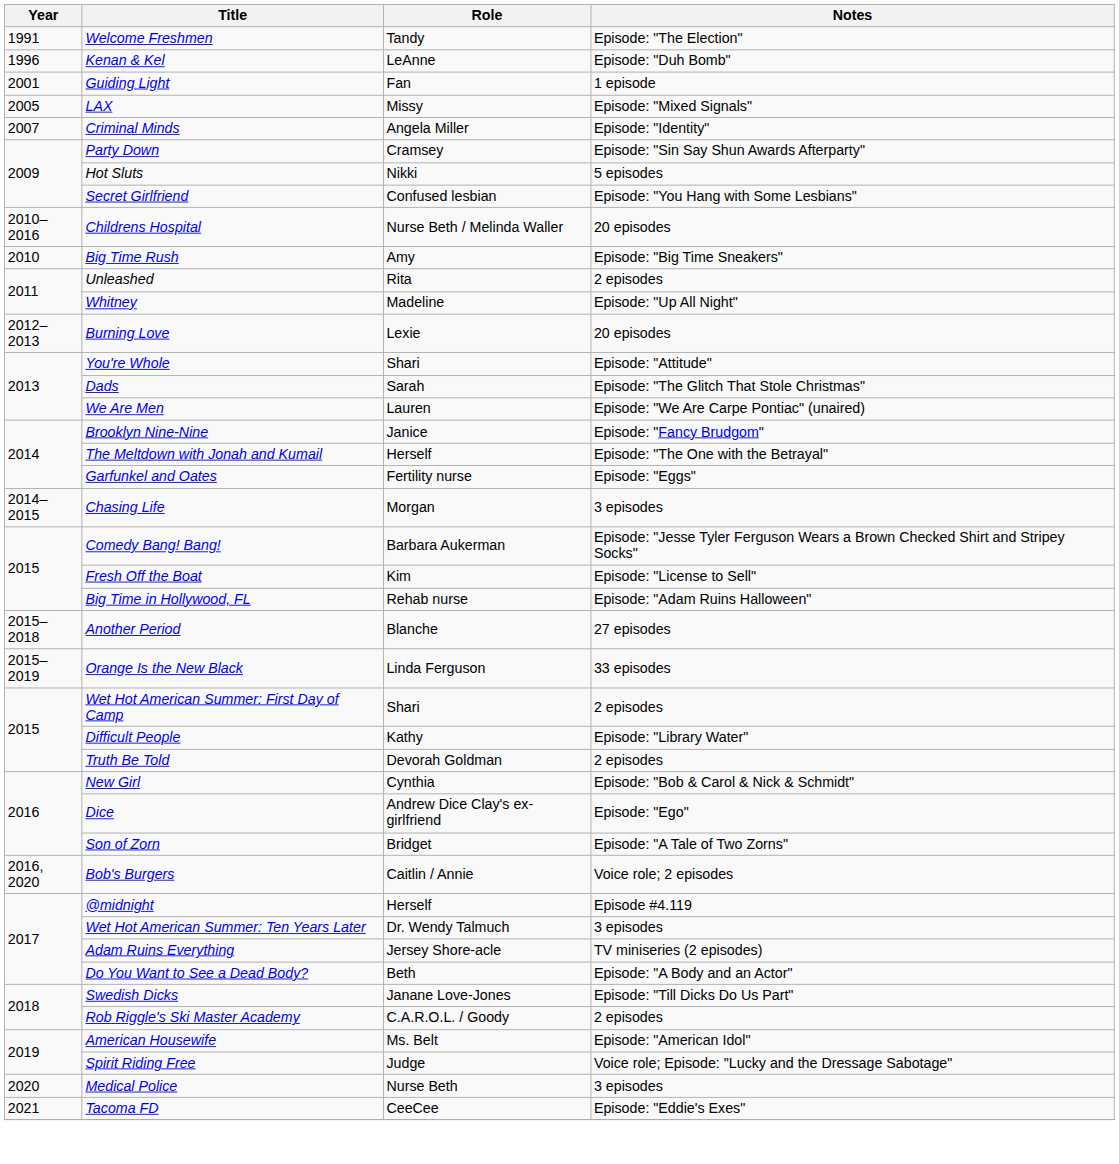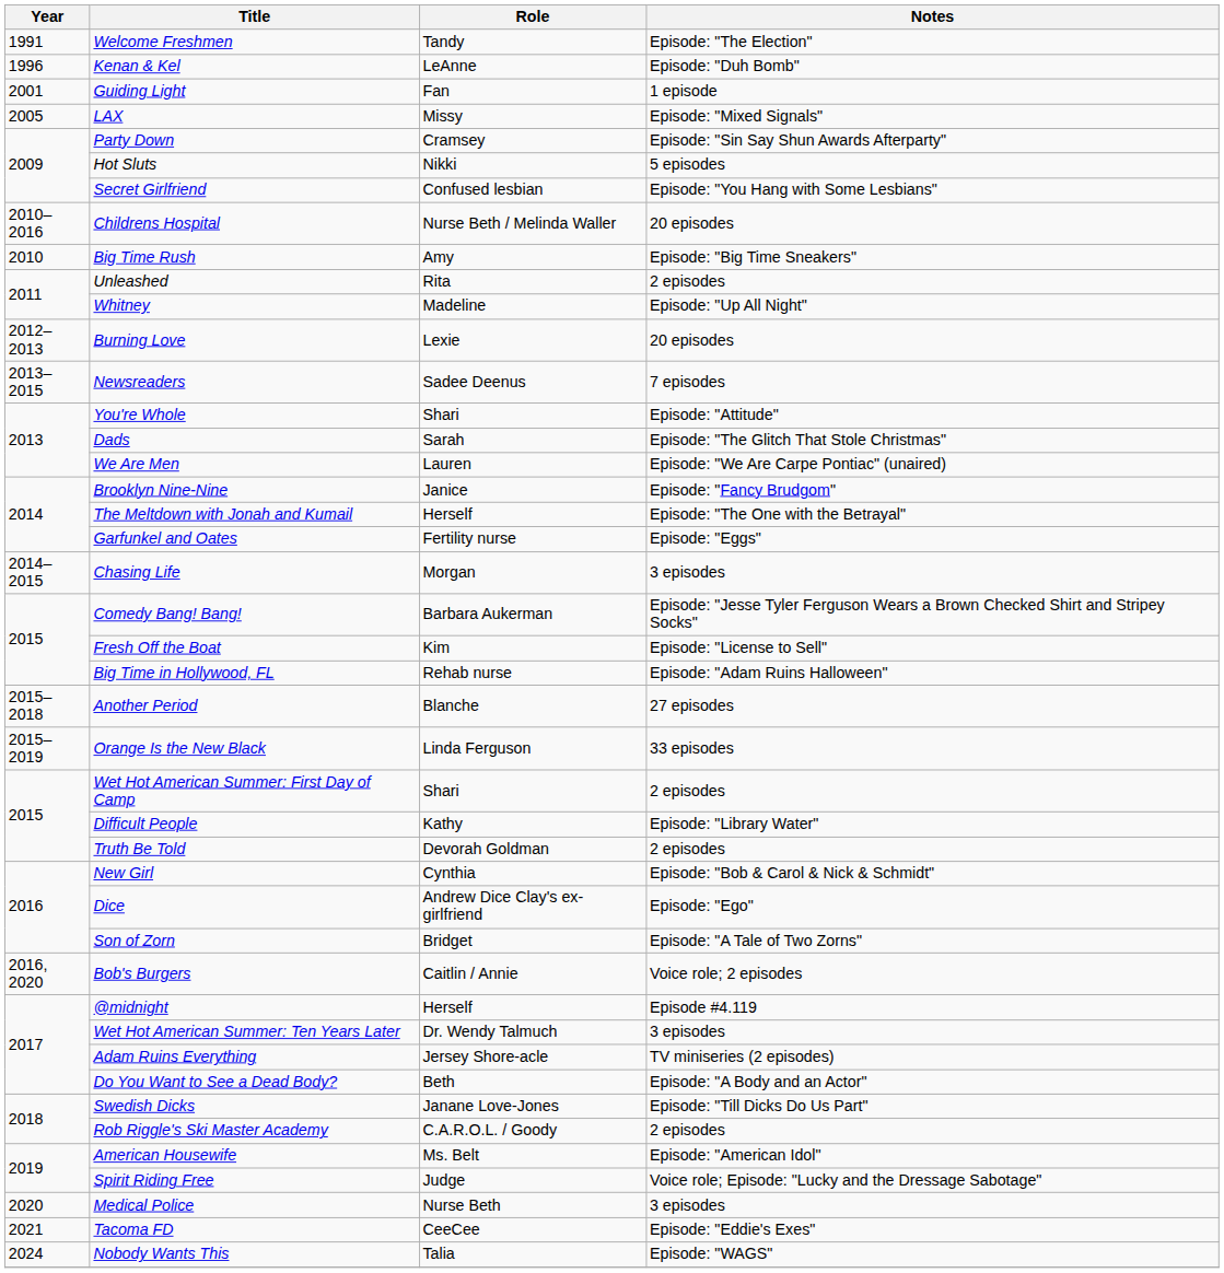 <table class="wikitable plainrowheaders sortable">
 <tr>
 <th>Year</th>
 <th>Title</th>
 <th>Role</th>
 <th>Notes</th>
 </tr>
 <tr>
 <td>1991</td>
 <td scope="row"><em><a href='#'>Welcome Freshmen</a></em></td>
 <td>Tandy</td>
 <td>Episode: "The Election"</td>
 </tr>
 <tr>
 <td>1996</td>
 <td scope="row"><em><a href='#'>Kenan & Kel</a></em></td>
 <td>LeAnne</td>
 <td>Episode: "Duh Bomb"</td>
 </tr>
 <tr>
 <td>2001</td>
 <td scope="row"><em><a href='#'>Guiding Light</a></em></td>
 <td>Fan</td>
 <td>1 episode</td>
 </tr>
 <tr>
 <td>2005</td>
 <td scope="row"><em><a href='#'>LAX</a></em></td>
 <td>Missy</td>
 <td>Episode: "Mixed Signals"</td>
-</tr>
-<tr>
-<td>2007</td>
-<td scope="row"><em><a href='#'>Criminal Minds</a></em></td>
-<td>Angela Miller</td>
-<td>Episode: "Identity"</td>
 </tr>
 <tr>
 <td rowspan="3">2009</td>
 <td scope="row"><em><a href='#'>Party Down</a></em></td>
 <td>Cramsey</td>
 <td>Episode: "Sin Say Shun Awards Afterparty"</td>
 </tr>
 <tr>
 <td scope="row"><em>Hot Sluts</em></td>
 <td>Nikki</td>
 <td>5 episodes</td>
 </tr>
 <tr>
 <td scope="row"><em><a href='#'>Secret Girlfriend</a></em></td>
 <td>Confused lesbian</td>
 <td>Episode: "You Hang with Some Lesbians"</td>
 </tr>
 <tr>
 <td>2010–2016</td>
 <td scope="row"><em><a href='#'>Childrens Hospital</a></em></td>
 <td>Nurse Beth / Melinda Waller</td>
 <td>20 episodes</td>
 </tr>
 <tr>
 <td>2010</td>
 <td scope="row"><em><a href='#'>Big Time Rush</a></em></td>
 <td>Amy</td>
 <td>Episode: "Big Time Sneakers"</td>
 </tr>
 <tr>
 <td rowspan="2">2011</td>
 <td scope="row"><em>Unleashed</em></td>
 <td>Rita</td>
 <td>2 episodes</td>
 </tr>
 <tr>
 <td scope="row"><em><a href='#'>Whitney</a></em></td>
 <td>Madeline</td>
 <td>Episode: "Up All Night"</td>
 </tr>
 <tr>
 <td>2012–2013</td>
 <td scope="row"><em><a href='#'>Burning Love</a></em></td>
 <td>Lexie</td>
 <td>20 episodes</td>
+</tr>
+<tr>
+<td>2013–2015</td>
+<td scope="row"><em><a href='#'>Newsreaders</a></em></td>
+<td>Sadee Deenus</td>
+<td>7 episodes</td>
 </tr>
 <tr>
 <td rowspan="3">2013</td>
 <td scope="row"><em><a href='#'>You're Whole</a></em></td>
 <td>Shari</td>
 <td>Episode: "Attitude"</td>
 </tr>
 <tr>
 <td scope="row"><em><a href='#'>Dads</a></em></td>
 <td>Sarah</td>
 <td>Episode: "The Glitch That Stole Christmas"</td>
 </tr>
 <tr>
 <td scope="row"><em><a href='#'>We Are Men</a></em></td>
 <td>Lauren</td>
 <td>Episode: "We Are Carpe Pontiac" (unaired)</td>
 </tr>
 <tr>
 <td rowspan="3">2014</td>
 <td scope="row"><em><a href='#'>Brooklyn Nine-Nine</a></em></td>
 <td>Janice</td>
 <td>Episode: "<a href='#'>Fancy Brudgom</a>"</td>
 </tr>
 <tr>
 <td scope="row"><em><a href='#'>The Meltdown with Jonah and Kumail</a></em></td>
 <td>Herself</td>
 <td>Episode: "The One with the Betrayal"</td>
 </tr>
 <tr>
 <td scope="row"><em><a href='#'>Garfunkel and Oates</a></em></td>
 <td>Fertility nurse</td>
 <td>Episode: "Eggs"</td>
 </tr>
 <tr>
 <td>2014–2015</td>
 <td scope="row"><em><a href='#'>Chasing Life</a></em></td>
 <td>Morgan</td>
 <td>3 episodes</td>
 </tr>
 <tr>
 <td rowspan="3">2015</td>
 <td scope="row"><em><a href='#'>Comedy Bang! Bang!</a></em></td>
 <td>Barbara Aukerman</td>
 <td>Episode: "Jesse Tyler Ferguson Wears a Brown Checked Shirt and Stripey Socks"</td>
 </tr>
 <tr>
 <td scope="row"><em><a href='#'>Fresh Off the Boat</a></em></td>
 <td>Kim</td>
 <td>Episode: "License to Sell"</td>
 </tr>
 <tr>
 <td scope="row"><em><a href='#'>Big Time in Hollywood, FL</a></em></td>
 <td>Rehab nurse</td>
 <td>Episode: "Adam Ruins Halloween"</td>
 </tr>
 <tr>
 <td>2015–2018</td>
 <td scope="row"><em><a href='#'>Another Period</a></em></td>
 <td>Blanche</td>
 <td>27 episodes</td>
 </tr>
 <tr>
 <td>2015–2019</td>
 <td scope="row"><em><a href='#'>Orange Is the New Black</a></em></td>
 <td>Linda Ferguson</td>
 <td>33 episodes</td>
 </tr>
 <tr>
 <td rowspan="3">2015</td>
 <td scope="row"><em><a href='#'>Wet Hot American Summer: First Day of Camp</a></em></td>
 <td>Shari</td>
 <td>2 episodes</td>
 </tr>
 <tr>
 <td scope="row"><em><a href='#'>Difficult People</a></em></td>
 <td>Kathy</td>
 <td>Episode: "Library Water"</td>
 </tr>
 <tr>
 <td scope="row"><em><a href='#'>Truth Be Told</a></em></td>
 <td>Devorah Goldman</td>
 <td>2 episodes</td>
 </tr>
 <tr>
 <td rowspan="3">2016</td>
 <td scope="row"><em><a href='#'>New Girl</a></em></td>
 <td>Cynthia</td>
 <td>Episode: "Bob & Carol & Nick & Schmidt"</td>
 </tr>
 <tr>
 <td scope="row"><em><a href='#'>Dice</a></em></td>
 <td>Andrew Dice Clay's ex-girlfriend</td>
 <td>Episode: "Ego"</td>
 </tr>
 <tr>
 <td scope="row"><em><a href='#'>Son of Zorn</a></em></td>
 <td>Bridget</td>
 <td>Episode: "A Tale of Two Zorns"</td>
 </tr>
 <tr>
 <td>2016, 2020</td>
 <td scope="row"><em><a href='#'>Bob's Burgers</a></em></td>
 <td>Caitlin / Annie</td>
 <td>Voice role; 2 episodes</td>
 </tr>
 <tr>
 <td rowspan="4">2017</td>
 <td scope="row"><em><a href='#'>@midnight</a></em></td>
 <td>Herself</td>
 <td>Episode #4.119</td>
 </tr>
 <tr>
 <td scope="row"><em><a href='#'>Wet Hot American Summer: Ten Years Later</a></em></td>
 <td>Dr. Wendy Talmuch</td>
 <td>3 episodes</td>
 </tr>
 <tr>
 <td scope="row"><em><a href='#'>Adam Ruins Everything</a></em></td>
 <td>Jersey Shore-acle</td>
 <td>TV miniseries (2 episodes)</td>
 </tr>
 <tr>
 <td scope="row"><em><a href='#'>Do You Want to See a Dead Body?</a></em></td>
 <td>Beth</td>
 <td>Episode: "A Body and an Actor"</td>
 </tr>
 <tr>
 <td rowspan="2">2018</td>
 <td scope="row"><em><a href='#'>Swedish Dicks</a></em></td>
 <td>Janane Love-Jones</td>
 <td>Episode: "Till Dicks Do Us Part"</td>
 </tr>
 <tr>
 <td scope="row"><em><a href='#'>Rob Riggle's Ski Master Academy</a></em></td>
 <td>C.A.R.O.L. / Goody</td>
 <td>2 episodes</td>
 </tr>
 <tr>
 <td rowspan="2">2019</td>
 <td scope="row"><em><a href='#'>American Housewife</a></em></td>
 <td>Ms. Belt</td>
 <td>Episode: "American Idol"</td>
 </tr>
 <tr>
 <td scope="row"><em><a href='#'>Spirit Riding Free</a></em></td>
 <td>Judge</td>
 <td>Voice role; Episode: "Lucky and the Dressage Sabotage"</td>
 </tr>
 <tr>
 <td>2020</td>
 <td scope="row"><em><a href='#'>Medical Police</a></em></td>
 <td>Nurse Beth</td>
 <td>3 episodes</td>
 </tr>
 <tr>
 <td>2021</td>
 <td scope="row"><em><a href='#'>Tacoma FD</a></em></td>
 <td>CeeCee</td>
 <td>Episode: "Eddie's Exes"</td>
 </tr>
 <tr>
+<td>2024</td>
+<td scope="row"><em><a href='#'>Nobody Wants This</a></em></td>
+<td>Talia</td>
+<td>Episode: "WAGS"</td>
+</tr>
+<tr>
 </tr>
 </table>
